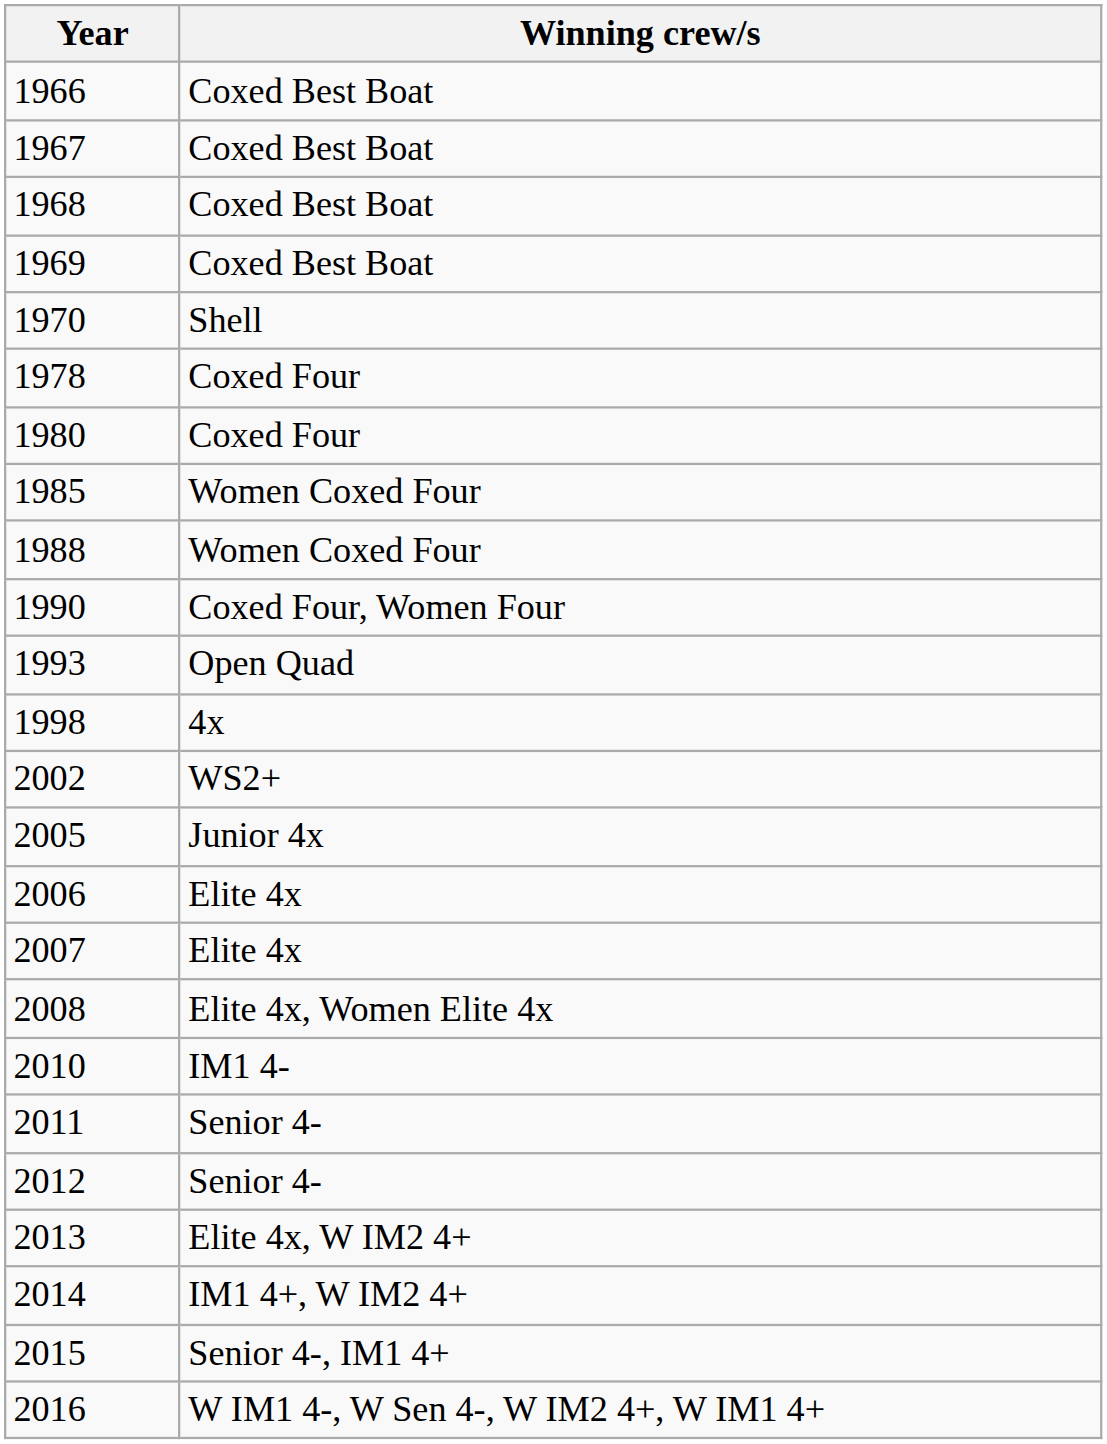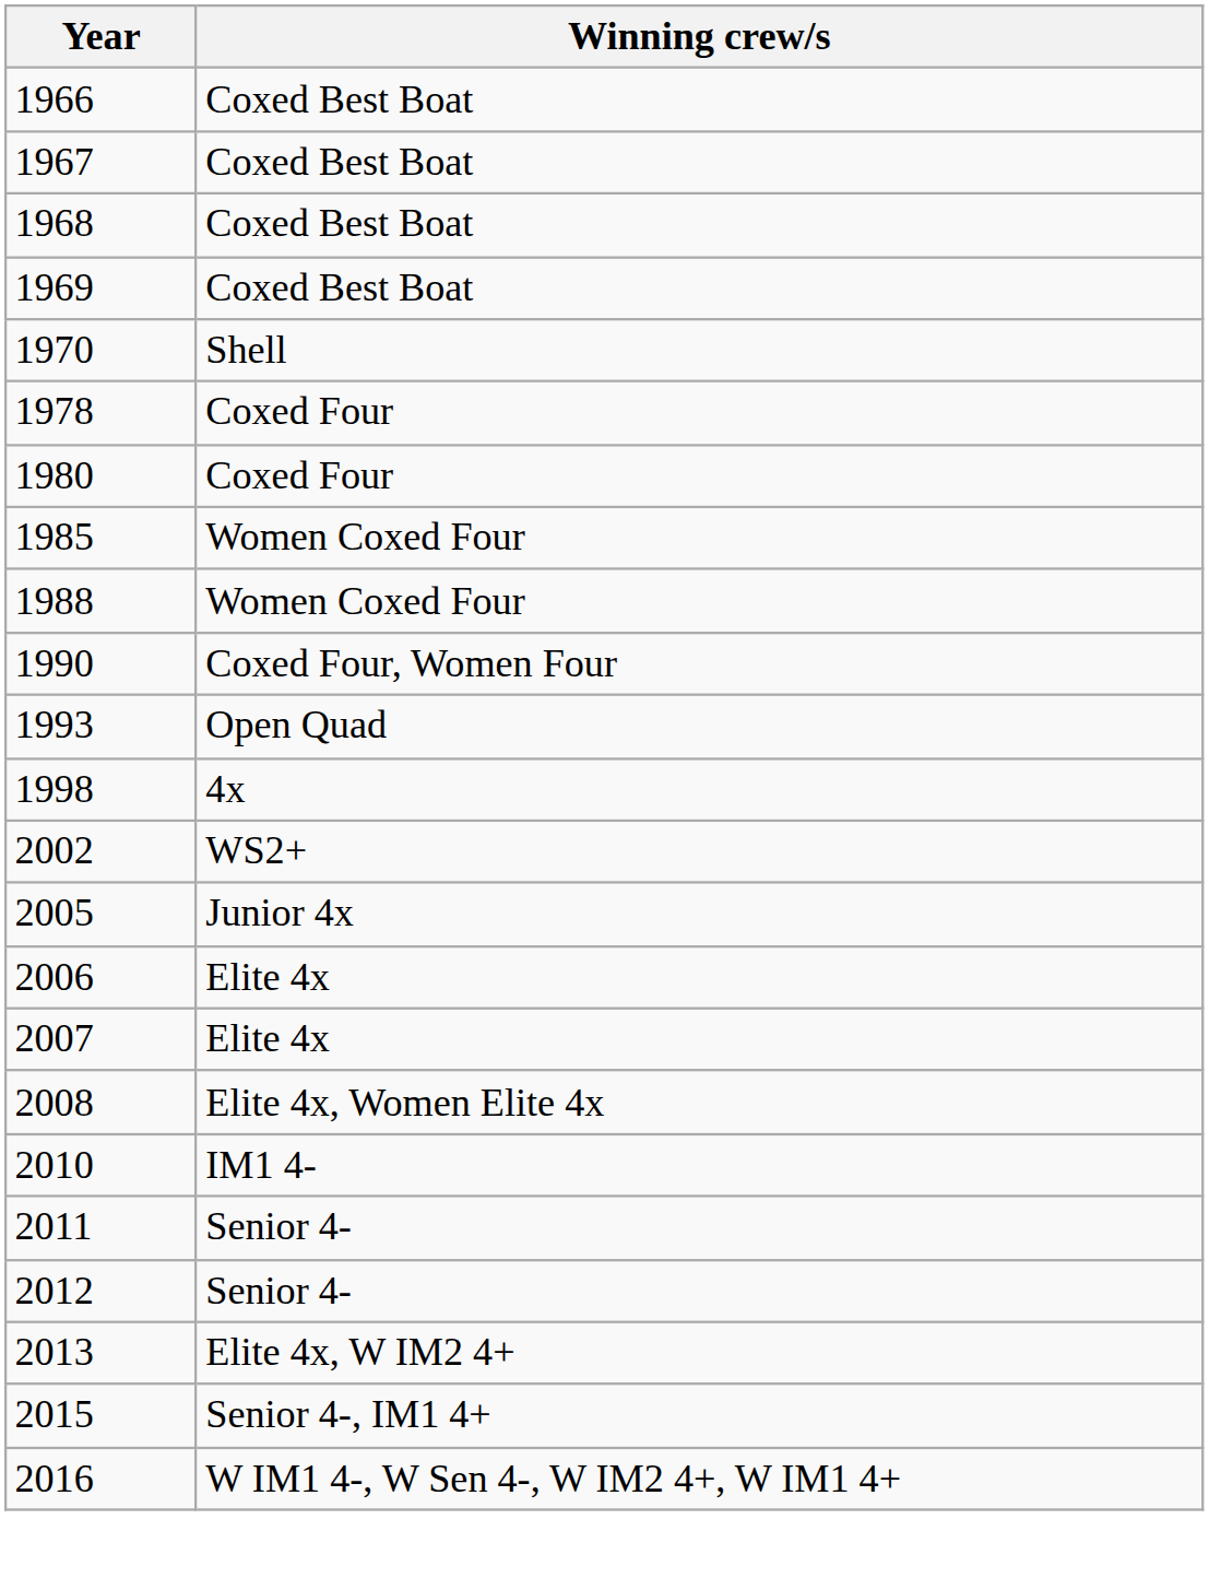 <table class="wikitable">
 <tr>
 <th width=70>Year</th>
 <th width=400>Winning crew/s</th>
 </tr>
 <tr>
 <td>1966</td>
 <td>Coxed Best Boat</td>
 </tr>
 <tr>
 <td>1967</td>
 <td>Coxed Best Boat</td>
 </tr>
 <tr>
 <td>1968</td>
 <td>Coxed Best Boat</td>
 </tr>
 <tr>
 <td>1969</td>
 <td>Coxed Best Boat</td>
 </tr>
 <tr>
 <td>1970</td>
 <td>Shell</td>
 </tr>
 <tr>
 <td>1978</td>
 <td>Coxed Four</td>
 </tr>
 <tr>
 <td>1980</td>
 <td>Coxed Four</td>
 </tr>
 <tr>
 <td>1985</td>
 <td>Women Coxed Four</td>
 </tr>
 <tr>
 <td>1988</td>
 <td>Women Coxed Four</td>
 </tr>
 <tr>
 <td>1990</td>
 <td>Coxed Four, Women Four</td>
 </tr>
 <tr>
 <td>1993</td>
 <td>Open Quad</td>
 </tr>
 <tr>
 <td>1998</td>
 <td>4x</td>
 </tr>
 <tr>
 <td>2002</td>
 <td>WS2+</td>
 </tr>
 <tr>
 <td>2005</td>
 <td>Junior 4x</td>
 </tr>
 <tr>
 <td>2006</td>
 <td>Elite 4x</td>
 </tr>
 <tr>
 <td>2007</td>
 <td>Elite 4x</td>
 </tr>
 <tr>
 <td>2008</td>
 <td>Elite 4x, Women Elite 4x</td>
 </tr>
 <tr>
 <td>2010</td>
 <td>IM1 4-</td>
 </tr>
 <tr>
 <td>2011</td>
 <td>Senior 4-</td>
 </tr>
 <tr>
 <td>2012</td>
 <td>Senior 4-</td>
 </tr>
 <tr>
 <td>2013</td>
 <td>Elite 4x, W IM2 4+</td>
 </tr>
 <tr>
-<td>2014</td>
-<td>IM1 4+, W IM2 4+</td>
-</tr>
-<tr>
 <td>2015</td>
 <td>Senior 4-, IM1 4+</td>
 </tr>
 <tr>
 <td>2016</td>
 <td>W IM1 4-, W Sen 4-, W IM2 4+, W IM1 4+</td>
 </tr>
 </table>
